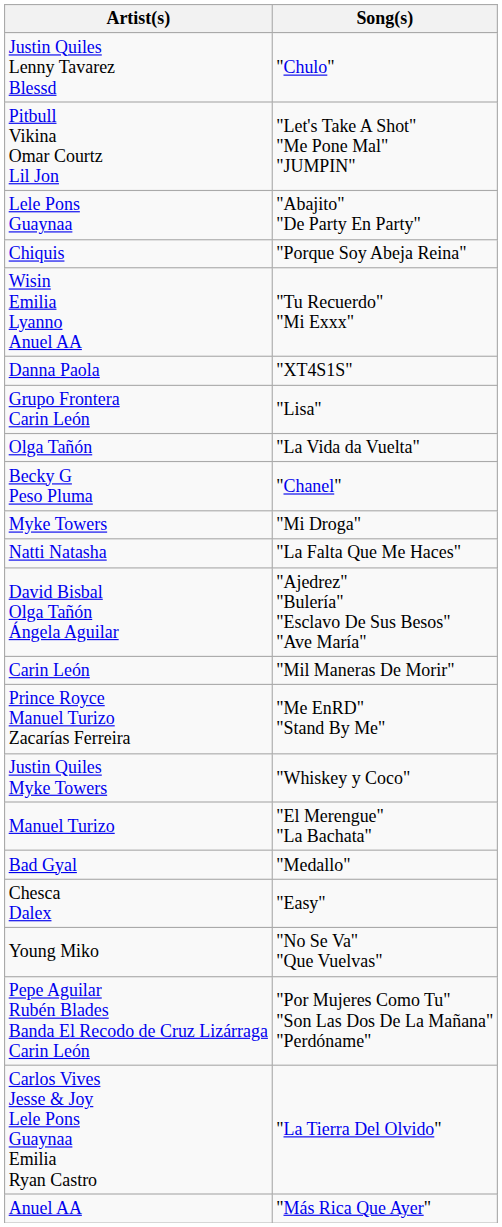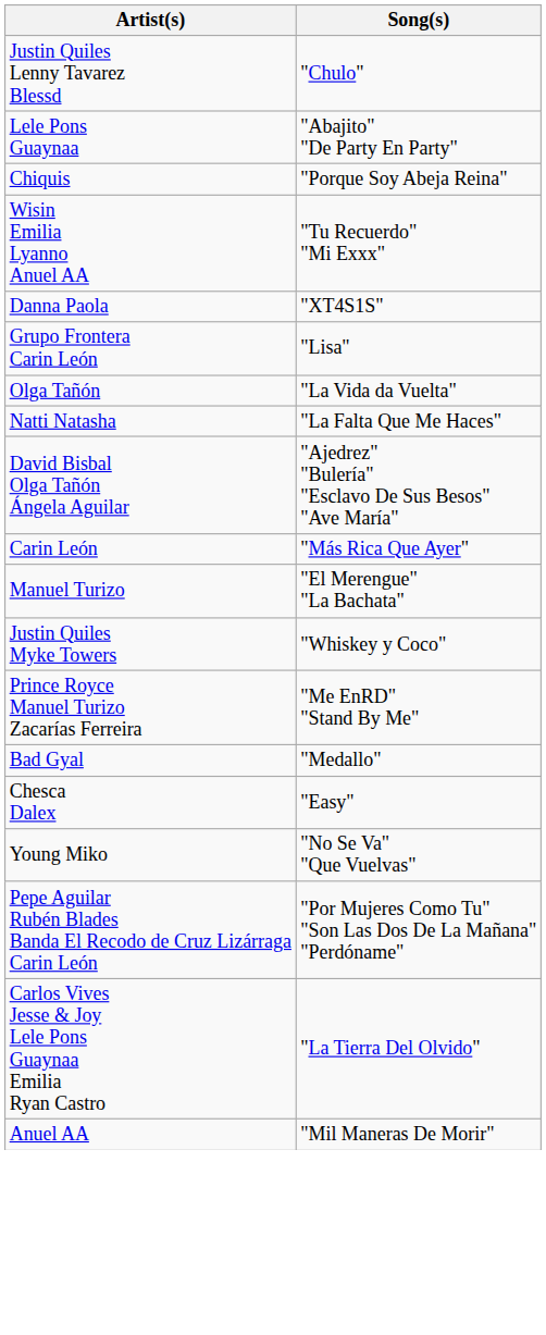 <table class="wikitable">
 <tr>
 <th>Artist(s)</th>
 <th>Song(s)</th>
 </tr>
 <tr>
 <td><a href='#'>Justin Quiles</a><br>Lenny Tavarez<br><a href='#'>Blessd</a></td>
 <td>"<a href='#'>Chulo</a>"</td>
-</tr>
-<tr>
-<td><a href='#'>Pitbull</a><br>Vikina<br>Omar Courtz<br><a href='#'>Lil Jon</a></td>
-<td>"Let's Take A Shot"<br>"Me Pone Mal"<br>"JUMPIN"</td>
 </tr>
 <tr>
 <td><a href='#'>Lele Pons</a><br><a href='#'>Guaynaa</a></td>
 <td>"Abajito"<br>"De Party En Party"</td>
 </tr>
 <tr>
 <td><a href='#'>Chiquis</a></td>
 <td>"Porque Soy Abeja Reina"</td>
 </tr>
 <tr>
 <td><a href='#'>Wisin</a><br><a href='#'>Emilia</a><br><a href='#'>Lyanno</a><br><a href='#'>Anuel AA</a><br></td>
 <td>"Tu Recuerdo"<br>"Mi Exxx"</td>
 </tr>
 <tr>
 <td><a href='#'>Danna Paola</a></td>
 <td>"XT4S1S"</td>
 </tr>
 <tr>
 <td><a href='#'>Grupo Frontera</a><br><a href='#'>Carin León</a></td>
 <td>"Lisa"</td>
 </tr>
 <tr>
 <td><a href='#'>Olga Tañón</a></td>
 <td>"La Vida da Vuelta"</td>
 </tr>
 <tr>
-<td><a href='#'>Becky G</a><br><a href='#'>Peso Pluma</a></td>
-<td>"<a href='#'>Chanel</a>"</td>
-</tr>
-<tr>
-<td><a href='#'>Myke Towers</a></td>
-<td>"Mi Droga"</td>
-</tr>
-<tr>
 <td><a href='#'>Natti Natasha</a></td>
 <td>"La Falta Que Me Haces"</td>
 </tr>
 <tr>
 <td><a href='#'>David Bisbal</a><br><a href='#'>Olga Tañón</a><br><a href='#'>Ángela Aguilar</a></td>
 <td>"Ajedrez"<br>"Bulería"<br>"Esclavo De Sus Besos"<br>"Ave María"</td>
 </tr>
 <tr>
 <td><a href='#'>Carin León</a></td>
-<td>"Mil Maneras De Morir"</td>
+<td>"<a href='#'>Más Rica Que Ayer</a>"</td>
 </tr>
 <tr>
-<td><a href='#'>Prince Royce</a><br><a href='#'>Manuel Turizo</a><br>Zacarías Ferreira</td>
-<td>"Me EnRD"<br>"Stand By Me"</td>
+<td><a href='#'>Manuel Turizo</a></td>
+<td>"El Merengue"<br>"La Bachata"</td>
 </tr>
 <tr>
 <td><a href='#'>Justin Quiles</a><br><a href='#'>Myke Towers</a></td>
 <td>"Whiskey y Coco"</td>
 </tr>
 <tr>
-<td><a href='#'>Manuel Turizo</a></td>
-<td>"El Merengue"<br>"La Bachata"</td>
+<td><a href='#'>Prince Royce</a><br><a href='#'>Manuel Turizo</a><br>Zacarías Ferreira</td>
+<td>"Me EnRD"<br>"Stand By Me"</td>
 </tr>
 <tr>
 <td><a href='#'>Bad Gyal</a></td>
 <td>"Medallo"</td>
 </tr>
 <tr>
 <td>Chesca<br><a href='#'>Dalex</a></td>
 <td>"Easy"</td>
 </tr>
 <tr>
 <td>Young Miko</td>
 <td>"No Se Va"<br>"Que Vuelvas"</td>
 </tr>
 <tr>
 <td><a href='#'>Pepe Aguilar</a><br><a href='#'>Rubén Blades</a><br><a href='#'>Banda El Recodo de Cruz Lizárraga</a><br><a href='#'>Carin León</a></td>
 <td>"Por Mujeres Como Tu"<br>"Son Las Dos De La Mañana"<br>"Perdóname"</td>
 </tr>
 <tr>
 <td><a href='#'>Carlos Vives</a><br><a href='#'>Jesse & Joy</a><br><a href='#'>Lele Pons</a><br><a href='#'>Guaynaa</a><br>Emilia<br>Ryan Castro</td>
 <td>"<a href='#'>La Tierra Del Olvido</a>"</td>
 </tr>
 <tr>
 <td><a href='#'>Anuel AA</a></td>
-<td>"<a href='#'>Más Rica Que Ayer</a>"</td>
+<td>"Mil Maneras De Morir"</td>
 </tr>
 </table>
